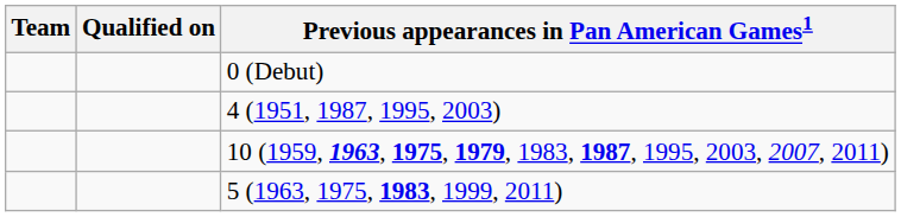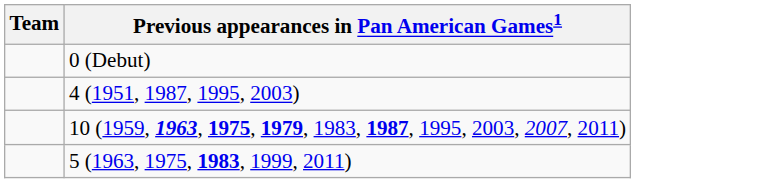 <table class="wikitable sortable">
 <tr>
 <th>Team</th>
-<th>Qualified on</th>
 <th data-sort-type="number">Previous appearances in <a href='#'>Pan American Games</a><sup><strong><a href='#'>1</a></strong></sup></th>
 </tr>
 <tr>
-<td></td>
 <td></td>
 <td>0 (Debut)</td>
 </tr>
 <tr>
 <td></td>
-<td></td>
 <td>4 (<a href='#'>1951</a>, <a href='#'>1987</a>, <a href='#'>1995</a>, <a href='#'>2003</a>)</td>
 </tr>
 <tr>
-<td></td>
 <td></td>
 <td>10 (<a href='#'>1959</a>, <strong><em><a href='#'>1963</a></em></strong>, <strong><a href='#'>1975</a></strong>, <strong><a href='#'>1979</a></strong>, <a href='#'>1983</a>, <strong><a href='#'>1987</a></strong>, <a href='#'>1995</a>, <a href='#'>2003</a>, <em><a href='#'>2007</a></em>, <a href='#'>2011</a>)</td>
 </tr>
 <tr>
 <td></td>
-<td></td>
 <td>5 (<a href='#'>1963</a>, <a href='#'>1975</a>, <strong><a href='#'>1983</a></strong>, <a href='#'>1999</a>, <a href='#'>2011</a>)</td>
 </tr>
 </table>
